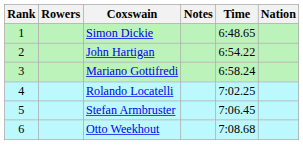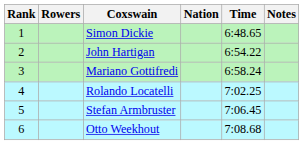 <table class="wikitable sortable" style="text-align:center">
 <tr>
 <th>Rank</th>
 <th>Rowers</th>
 <th>Coxswain</th>
+<th>Nation</th>
+<th>Time</th>
 <th>Notes</th>
-<th>Time</th>
-<th>Nation</th>
 </tr>
 <tr bgcolor=bbf3bb>
 <td>1</td>
 <td align=left></td>
 <td align=left><a href='#'>Simon Dickie</a></td>
+<td align=left></td>
+<td>6:48.65</td>
 <td></td>
-<td>6:48.65</td>
-<td align=left></td>
 </tr>
 <tr bgcolor=bbf3bb>
 <td>2</td>
 <td align=left></td>
 <td align=left><a href='#'>John Hartigan</a></td>
+<td align=left></td>
+<td>6:54.22</td>
 <td></td>
-<td>6:54.22</td>
-<td align=left></td>
 </tr>
 <tr bgcolor=bbf3bb>
 <td>3</td>
 <td align=left></td>
 <td align=left><a href='#'>Mariano Gottifredi</a></td>
+<td align=left></td>
+<td>6:58.24</td>
 <td></td>
-<td>6:58.24</td>
-<td align=left></td>
 </tr>
 <tr bgcolor=bbf9ff>
 <td>4</td>
 <td align=left></td>
 <td align=left><a href='#'>Rolando Locatelli</a></td>
+<td align=left></td>
+<td>7:02.25</td>
 <td></td>
-<td>7:02.25</td>
-<td align=left></td>
 </tr>
 <tr bgcolor=bbf9ff>
 <td>5</td>
 <td align=left></td>
 <td align=left><a href='#'>Stefan Armbruster</a></td>
+<td align=left></td>
+<td>7:06.45</td>
 <td></td>
-<td>7:06.45</td>
-<td align=left></td>
 </tr>
 <tr bgcolor=bbf9ff>
 <td>6</td>
 <td align=left></td>
 <td align=left><a href='#'>Otto Weekhout</a></td>
+<td align=left></td>
+<td>7:08.68</td>
 <td></td>
-<td>7:08.68</td>
-<td align=left></td>
 </tr>
 </table>
